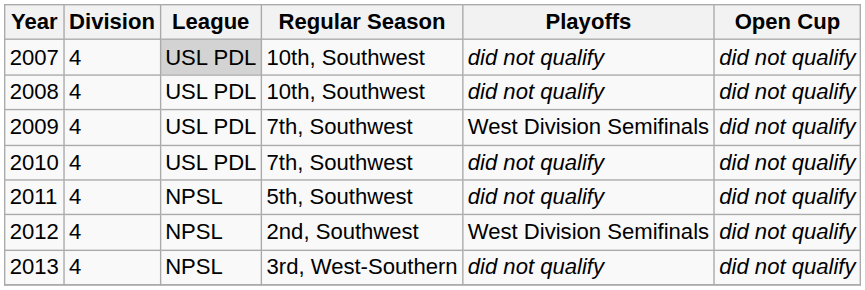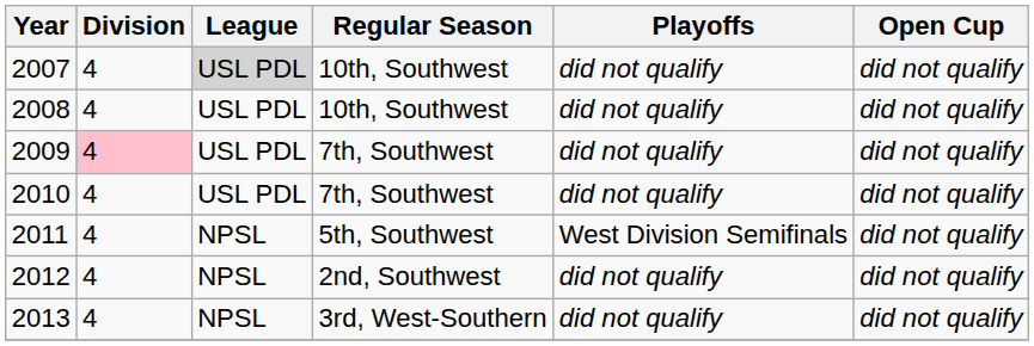 <table class="wikitable">
 <tr>
 <th>Year</th>
 <th>Division</th>
 <th>League</th>
 <th>Regular Season</th>
 <th>Playoffs</th>
 <th>Open Cup</th>
 </tr>
 <tr>
 <td>2007</td>
 <td>4</td>
 <td style="background: lightgrey;">USL PDL</td>
 <td>10th, Southwest</td>
 <td><em>did not qualify</em></td>
 <td><em>did not qualify</em></td>
 </tr>
 <tr>
 <td>2008</td>
 <td>4</td>
 <td>USL PDL</td>
 <td>10th, Southwest</td>
 <td><em>did not qualify</em></td>
 <td><em>did not qualify</em></td>
 </tr>
 <tr>
 <td>2009</td>
-<td>4</td>
+<td style="background: pink;">4</td>
 <td>USL PDL</td>
 <td>7th, Southwest</td>
-<td>West Division Semifinals</td>
+<td><em>did not qualify</em></td>
 <td><em>did not qualify</em></td>
 </tr>
 <tr>
 <td>2010</td>
 <td>4</td>
 <td>USL PDL</td>
 <td>7th, Southwest</td>
 <td><em>did not qualify</em></td>
 <td><em>did not qualify</em></td>
 </tr>
 <tr>
 <td>2011</td>
 <td>4</td>
 <td>NPSL</td>
 <td>5th, Southwest</td>
-<td><em>did not qualify</em></td>
+<td>West Division Semifinals</td>
 <td><em>did not qualify</em></td>
 </tr>
 <tr>
 <td>2012</td>
 <td>4</td>
 <td>NPSL</td>
 <td>2nd, Southwest</td>
-<td>West Division Semifinals</td>
+<td><em>did not qualify</em></td>
 <td><em>did not qualify</em></td>
 </tr>
 <tr>
 <td>2013</td>
 <td>4</td>
 <td>NPSL</td>
 <td>3rd, West-Southern</td>
 <td><em>did not qualify</em></td>
 <td><em>did not qualify</em></td>
 </tr>
 <tr>
 </tr>
 </table>
